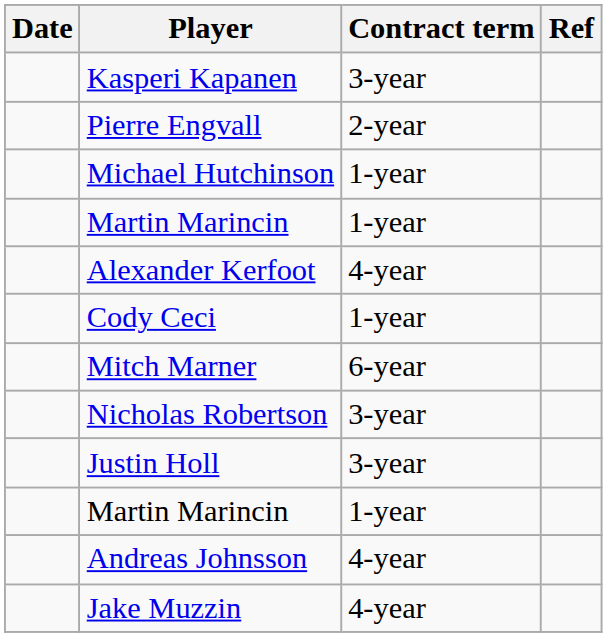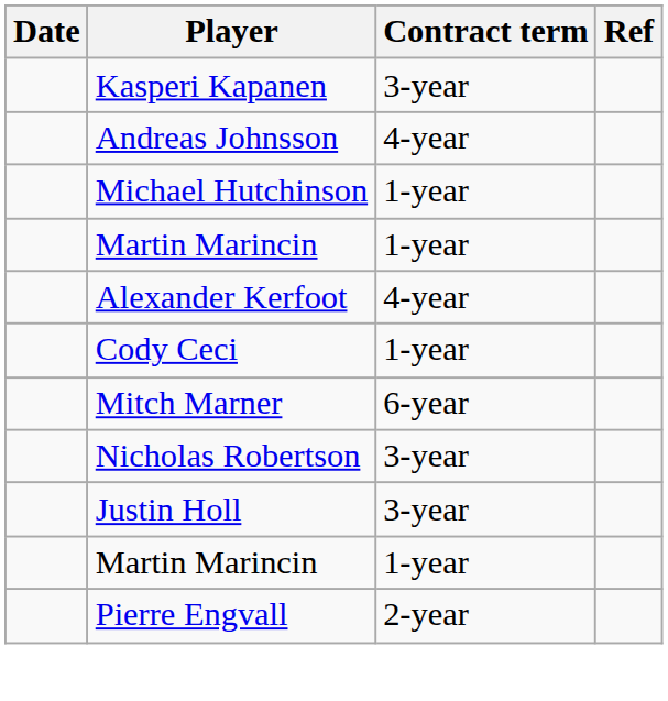 <table class="wikitable">
 <tr>
 <th>Date</th>
 <th>Player</th>
 <th>Contract term</th>
 <th>Ref</th>
 </tr>
 <tr>
 <td></td>
 <td><a href='#'>Kasperi Kapanen</a></td>
 <td>3-year</td>
 <td></td>
 </tr>
 <tr>
 <td></td>
-<td><a href='#'>Pierre Engvall</a></td>
-<td>2-year</td>
+<td><a href='#'>Andreas Johnsson</a></td>
+<td>4-year</td>
 <td></td>
 </tr>
 <tr>
 <td></td>
 <td><a href='#'>Michael Hutchinson</a></td>
 <td>1-year</td>
 <td></td>
 </tr>
 <tr>
 <td></td>
 <td><a href='#'>Martin Marincin</a></td>
 <td>1-year</td>
 <td></td>
 </tr>
 <tr>
 <td></td>
 <td><a href='#'>Alexander Kerfoot</a></td>
 <td>4-year</td>
 <td></td>
 </tr>
 <tr>
 <td></td>
 <td><a href='#'>Cody Ceci</a></td>
 <td>1-year</td>
 <td></td>
 </tr>
 <tr>
 <td></td>
 <td><a href='#'>Mitch Marner</a></td>
 <td>6-year</td>
 <td></td>
 </tr>
 <tr>
 <td></td>
 <td><a href='#'>Nicholas Robertson</a></td>
 <td>3-year</td>
 <td></td>
 </tr>
 <tr>
 <td></td>
 <td><a href='#'>Justin Holl</a></td>
 <td>3-year</td>
 <td></td>
 </tr>
 <tr>
 <td></td>
 <td>Martin Marincin</td>
 <td>1-year</td>
 <td></td>
 </tr>
 <tr>
 <td></td>
-<td><a href='#'>Andreas Johnsson</a></td>
-<td>4-year</td>
-<td></td>
-</tr>
-<tr>
-<td></td>
-<td><a href='#'>Jake Muzzin</a></td>
-<td>4-year</td>
+<td><a href='#'>Pierre Engvall</a></td>
+<td>2-year</td>
 <td></td>
 </tr>
 </table>
